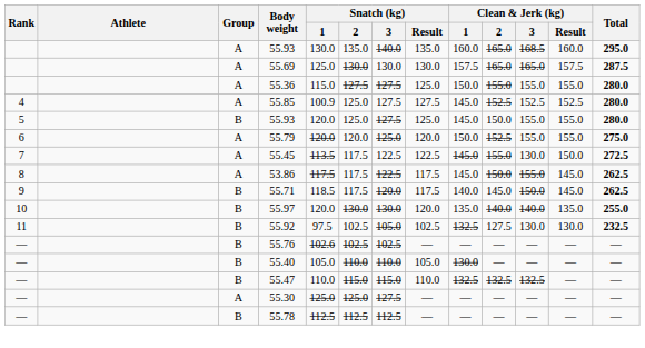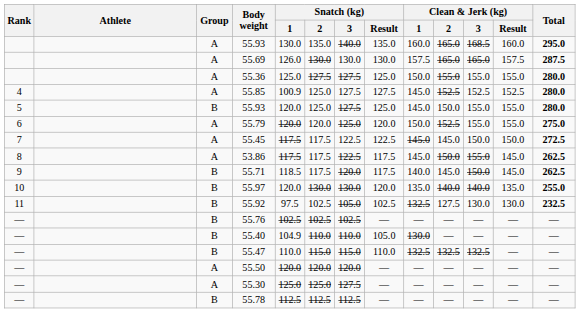 <table class = "wikitable" style="text-align:center;">
 <tr>
 <th rowspan=2 width=40>Rank</th>
 <th rowspan=2 width=250>Athlete</th>
 <th rowspan=2 width=50>Group</th>
 <th rowspan=2 width=60>Body weight</th>
 <th colspan=4>Snatch (kg)</th>
 <th colspan=4>Clean & Jerk (kg)</th>
 <th rowspan=2 width=60>Total</th>
 </tr>
 <tr>
 <th width=40>1</th>
 <th width=40>2</th>
 <th width=40>3</th>
 <th width=55>Result</th>
 <th width=40>1</th>
 <th width=40>2</th>
 <th width=40>3</th>
 <th width=55>Result</th>
 </tr>
 <tr>
 <td></td>
 <td align=left></td>
 <td>A</td>
 <td>55.93</td>
 <td>130.0</td>
 <td>135.0</td>
 <td><s>140.0</s></td>
 <td>135.0</td>
 <td>160.0</td>
 <td><s>165.0</s></td>
 <td><s>168.5</s></td>
 <td>160.0</td>
 <td><strong>295.0</strong></td>
 </tr>
 <tr>
 <td></td>
 <td align=left></td>
 <td>A</td>
 <td>55.69</td>
-<td>125.0</td>
+<td>126.0</td>
 <td><s>130.0</s></td>
 <td>130.0</td>
 <td>130.0</td>
 <td>157.5</td>
 <td><s>165.0</s></td>
 <td><s>165.0</s></td>
 <td>157.5</td>
 <td><strong>287.5</strong></td>
 </tr>
 <tr>
 <td></td>
 <td align=left></td>
 <td>A</td>
 <td>55.36</td>
-<td>115.0</td>
+<td>125.0</td>
 <td><s>127.5</s></td>
 <td><s>127.5</s></td>
 <td>125.0</td>
 <td>150.0</td>
 <td><s>155.0</s></td>
 <td>155.0</td>
 <td>155.0</td>
 <td><strong>280.0</strong></td>
 </tr>
 <tr>
 <td>4</td>
 <td align=left></td>
 <td>A</td>
 <td>55.85</td>
 <td>100.9</td>
 <td>125.0</td>
 <td>127.5</td>
 <td>127.5</td>
 <td>145.0</td>
 <td><s>152.5</s></td>
 <td>152.5</td>
 <td>152.5</td>
 <td><strong>280.0</strong></td>
 </tr>
 <tr>
 <td>5</td>
 <td align=left></td>
 <td>B</td>
 <td>55.93</td>
 <td>120.0</td>
 <td>125.0</td>
 <td><s>127.5</s></td>
 <td>125.0</td>
 <td>145.0</td>
 <td>150.0</td>
 <td>155.0</td>
 <td>155.0</td>
 <td><strong>280.0</strong></td>
 </tr>
 <tr>
 <td>6</td>
 <td align=left></td>
 <td>A</td>
 <td>55.79</td>
 <td><s>120.0</s></td>
 <td>120.0</td>
 <td><s>125.0</s></td>
 <td>120.0</td>
 <td>150.0</td>
 <td><s>152.5</s></td>
 <td>155.0</td>
 <td>155.0</td>
 <td><strong>275.0</strong></td>
 </tr>
 <tr>
 <td>7</td>
 <td align=left></td>
 <td>A</td>
 <td>55.45</td>
-<td><s>113.5</s></td>
+<td><s>117.5</s></td>
 <td>117.5</td>
 <td>122.5</td>
 <td>122.5</td>
 <td><s>145.0</s></td>
-<td><s>155.0</s></td>
-<td>130.0</td>
+<td>145.0</td>
+<td>150.0</td>
 <td>150.0</td>
 <td><strong>272.5</strong></td>
 </tr>
 <tr>
 <td>8</td>
 <td align=left></td>
 <td>A</td>
 <td>53.86</td>
 <td><s>117.5</s></td>
 <td>117.5</td>
 <td><s>122.5</s></td>
 <td>117.5</td>
 <td>145.0</td>
 <td><s>150.0</s></td>
 <td><s>155.0</s></td>
 <td>145.0</td>
 <td><strong>262.5</strong></td>
 </tr>
 <tr>
 <td>9</td>
 <td align=left></td>
 <td>B</td>
 <td>55.71</td>
 <td>118.5</td>
 <td>117.5</td>
 <td><s>120.0</s></td>
 <td>117.5</td>
 <td>140.0</td>
 <td>145.0</td>
 <td><s>150.0</s></td>
 <td>145.0</td>
 <td><strong>262.5</strong></td>
 </tr>
 <tr>
 <td>10</td>
 <td align=left></td>
 <td>B</td>
 <td>55.97</td>
 <td>120.0</td>
 <td><s>130.0</s></td>
 <td><s>130.0</s></td>
 <td>120.0</td>
 <td>135.0</td>
 <td><s>140.0</s></td>
 <td><s>140.0</s></td>
 <td>135.0</td>
 <td><strong>255.0</strong></td>
 </tr>
 <tr>
 <td>11</td>
 <td align=left></td>
 <td>B</td>
 <td>55.92</td>
 <td>97.5</td>
 <td>102.5</td>
 <td><s>105.0</s></td>
 <td>102.5</td>
 <td><s>132.5</s></td>
 <td>127.5</td>
 <td>130.0</td>
 <td>130.0</td>
 <td><strong>232.5</strong></td>
 </tr>
 <tr>
 <td>—</td>
 <td align=left></td>
 <td>B</td>
 <td>55.76</td>
-<td><s>102.6</s></td>
+<td><s>102.5</s></td>
 <td><s>102.5</s></td>
 <td><s>102.5</s></td>
 <td>—</td>
 <td>—</td>
 <td>—</td>
 <td>—</td>
 <td>—</td>
 <td>—</td>
 </tr>
 <tr>
 <td>—</td>
 <td align=left></td>
 <td>B</td>
 <td>55.40</td>
-<td>105.0</td>
+<td>104.9</td>
 <td><s>110.0</s></td>
 <td><s>110.0</s></td>
 <td>105.0</td>
 <td><s>130.0</s></td>
 <td>—</td>
 <td>—</td>
 <td>—</td>
 <td>—</td>
 </tr>
 <tr>
 <td>—</td>
 <td align=left></td>
 <td>B</td>
 <td>55.47</td>
 <td>110.0</td>
 <td><s>115.0</s></td>
 <td><s>115.0</s></td>
 <td>110.0</td>
 <td><s>132.5</s></td>
 <td><s>132.5</s></td>
 <td><s>132.5</s></td>
+<td>—</td>
+<td>—</td>
+</tr>
+<tr>
+<td>—</td>
+<td align=left></td>
+<td>A</td>
+<td>55.50</td>
+<td><s>120.0</s></td>
+<td><s>120.0</s></td>
+<td><s>120.0</s></td>
+<td>—</td>
+<td>—</td>
+<td>—</td>
+<td>—</td>
 <td>—</td>
 <td>—</td>
 </tr>
 <tr>
 <td>—</td>
 <td align=left></td>
 <td>A</td>
 <td>55.30</td>
 <td><s>125.0</s></td>
 <td><s>125.0</s></td>
 <td><s>127.5</s></td>
 <td>—</td>
 <td>—</td>
 <td>—</td>
 <td>—</td>
 <td>—</td>
 <td>—</td>
 </tr>
 <tr>
 <td>—</td>
 <td align=left></td>
 <td>B</td>
 <td>55.78</td>
 <td><s>112.5</s></td>
 <td><s>112.5</s></td>
 <td><s>112.5</s></td>
 <td>—</td>
 <td>—</td>
 <td>—</td>
 <td>—</td>
 <td>—</td>
 <td>—</td>
 </tr>
 </table>
